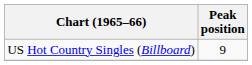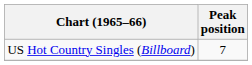 <table class="wikitable sortable">
 <tr>
 <th align="left">Chart (1965–66)</th>
 <th align="center">Peak<br>position</th>
 </tr>
 <tr>
 <td align="left">US <a href='#'>Hot Country Singles</a> (<em><a href='#'>Billboard</a></em>)</td>
-<td align="center">9</td>
+<td align="center">7</td>
 </tr>
 <tr>
 </tr>
 </table>
